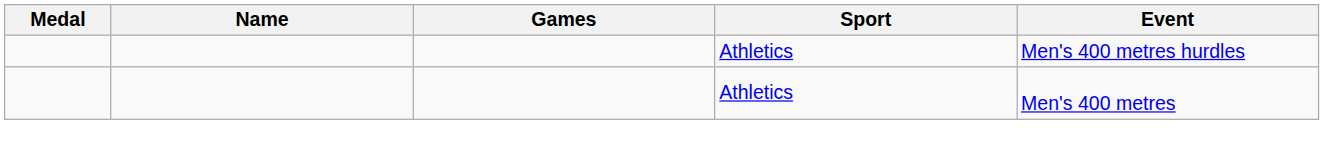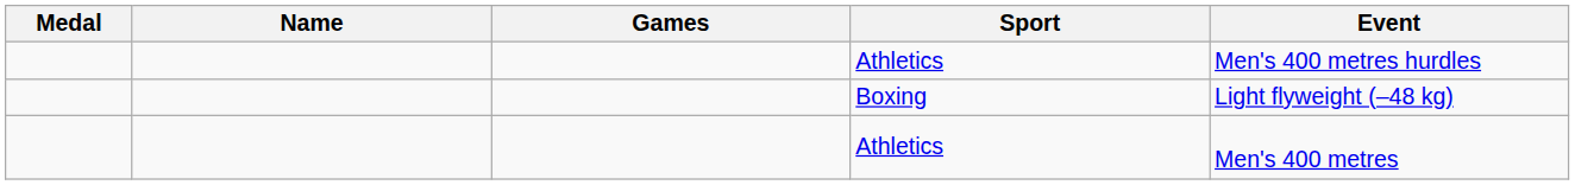 <table class="wikitable sortable">
 <tr>
 <th style="width:5em">Medal</th>
 <th style="width:15em">Name</th>
 <th style="width:15em">Games</th>
 <th style="width:15em">Sport</th>
 <th style="width:15em">Event</th>
 </tr>
 <tr>
 <td></td>
 <td></td>
 <td></td>
 <td> <a href='#'>Athletics</a></td>
 <td><a href='#'>Men's 400 metres hurdles</a></td>
 </tr>
 <tr>
 <td></td>
 <td></td>
 <td></td>
+<td> <a href='#'>Boxing</a></td>
+<td><a href='#'>Light flyweight (–48 kg)</a></td>
+</tr>
+<tr>
+<td></td>
+<td></td>
+<td></td>
 <td> <a href='#'>Athletics</a></td>
 <td><br><a href='#'>Men's 400 metres</a></td>
 </tr>
 </table>
